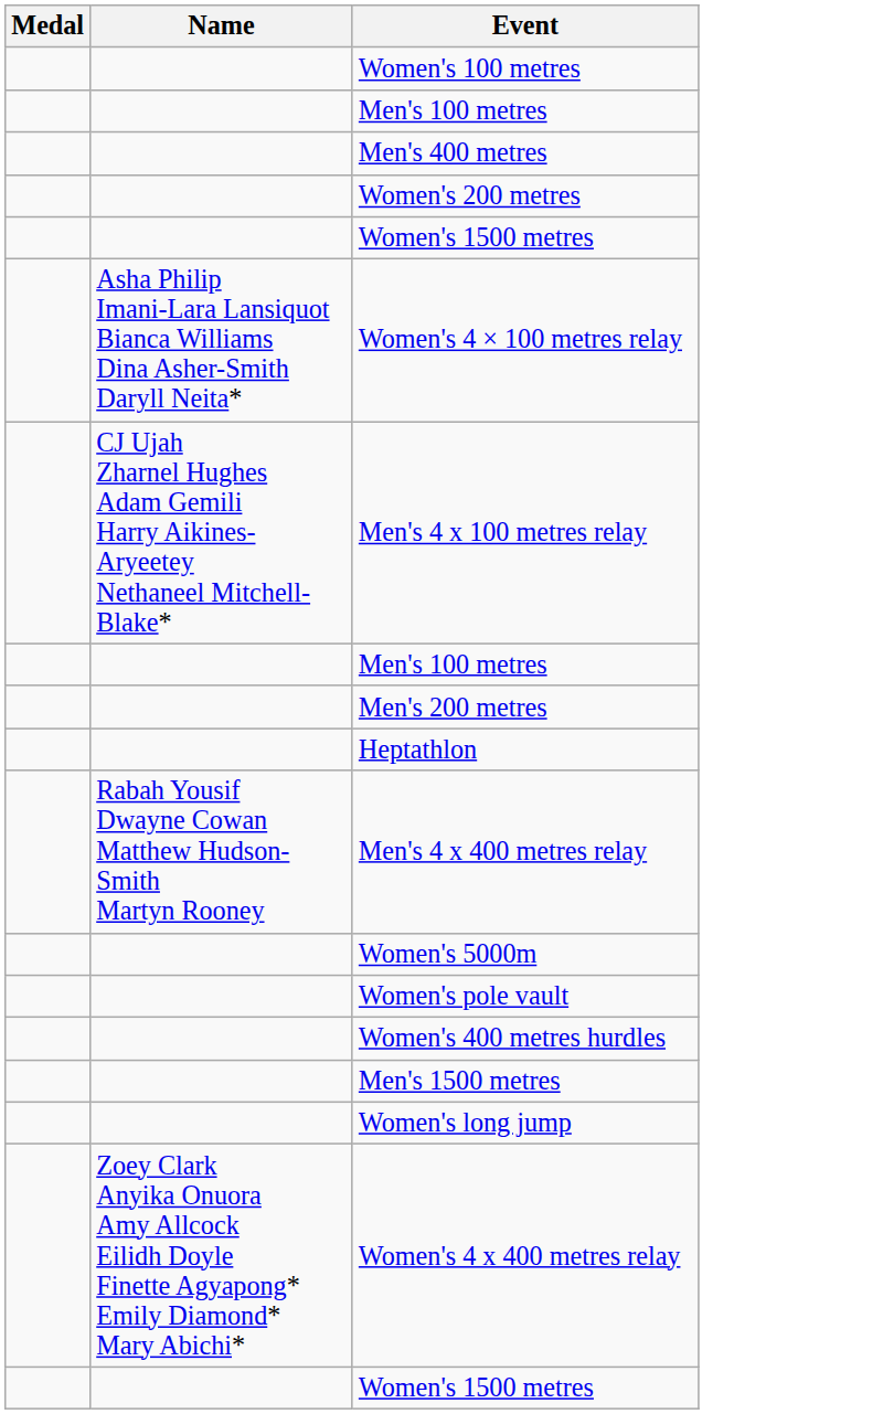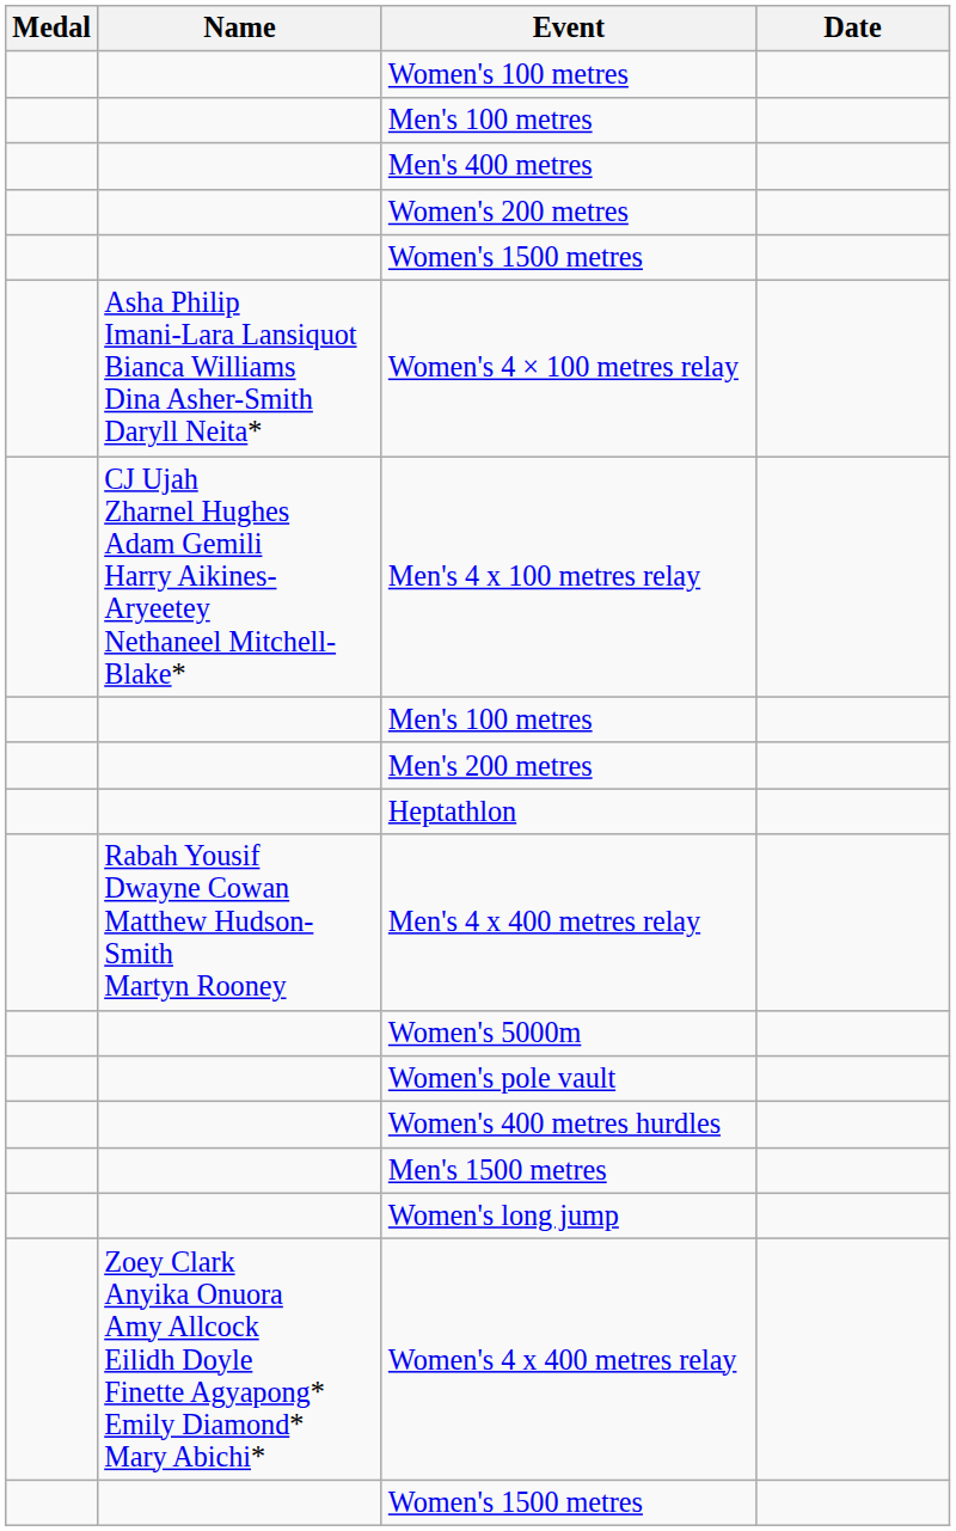 <table class="wikitable sortable" style="font-size:100%">
 <tr>
 <th>Medal</th>
 <th width=150>Name</th>
 <th width=200>Event</th>
+<th width=100>Date</th>
 </tr>
 <tr>
 <td></td>
 <td></td>
 <td><a href='#'>Women's 100 metres</a></td>
+<td></td>
 </tr>
 <tr>
 <td></td>
 <td></td>
 <td><a href='#'>Men's 100 metres</a></td>
+<td></td>
 </tr>
 <tr>
 <td></td>
 <td></td>
 <td><a href='#'>Men's 400 metres</a></td>
+<td></td>
 </tr>
 <tr>
 <td></td>
 <td></td>
 <td><a href='#'>Women's 200 metres</a></td>
+<td></td>
 </tr>
 <tr>
 <td></td>
 <td></td>
 <td><a href='#'>Women's 1500 metres</a></td>
+<td></td>
 </tr>
 <tr>
 <td></td>
 <td><a href='#'>Asha Philip</a><br><a href='#'>Imani-Lara Lansiquot</a><br><a href='#'>Bianca Williams</a><br><a href='#'>Dina Asher-Smith</a><br><a href='#'>Daryll Neita</a>*</td>
 <td><a href='#'>Women's 4 × 100 metres relay</a></td>
+<td></td>
 </tr>
 <tr>
 <td></td>
 <td><a href='#'>CJ Ujah</a><br><a href='#'>Zharnel Hughes</a><br><a href='#'>Adam Gemili</a><br><a href='#'>Harry Aikines-Aryeetey</a><br><a href='#'>Nethaneel Mitchell-Blake</a>*</td>
 <td><a href='#'>Men's 4 x 100 metres relay</a></td>
+<td></td>
 </tr>
 <tr>
 <td></td>
 <td></td>
 <td><a href='#'>Men's 100 metres</a></td>
+<td></td>
 </tr>
 <tr>
 <td></td>
 <td></td>
 <td><a href='#'>Men's 200 metres</a></td>
+<td></td>
 </tr>
 <tr>
 <td></td>
 <td></td>
 <td><a href='#'>Heptathlon</a></td>
+<td></td>
 </tr>
 <tr>
 <td></td>
 <td><a href='#'>Rabah Yousif</a><br><a href='#'>Dwayne Cowan</a><br><a href='#'>Matthew Hudson-Smith</a><br><a href='#'>Martyn Rooney</a></td>
 <td><a href='#'>Men's 4 x 400 metres relay</a></td>
+<td></td>
 </tr>
 <tr>
 <td></td>
 <td></td>
 <td><a href='#'>Women's 5000m</a></td>
+<td></td>
 </tr>
 <tr>
 <td></td>
 <td></td>
 <td><a href='#'>Women's pole vault</a></td>
+<td></td>
 </tr>
 <tr>
 <td></td>
 <td></td>
 <td><a href='#'>Women's 400 metres hurdles</a></td>
+<td></td>
 </tr>
 <tr>
 <td></td>
 <td></td>
 <td><a href='#'>Men's 1500 metres</a></td>
+<td></td>
 </tr>
 <tr>
 <td></td>
 <td></td>
 <td><a href='#'>Women's long jump</a></td>
+<td></td>
 </tr>
 <tr>
 <td></td>
 <td><a href='#'>Zoey Clark</a><br><a href='#'>Anyika Onuora</a><br><a href='#'>Amy Allcock</a><br><a href='#'>Eilidh Doyle</a><br><a href='#'>Finette Agyapong</a>*<br><a href='#'>Emily Diamond</a>*<br><a href='#'>Mary Abichi</a>*</td>
 <td><a href='#'>Women's 4 x 400 metres relay</a></td>
+<td></td>
 </tr>
 <tr>
 <td></td>
 <td></td>
 <td><a href='#'>Women's 1500 metres</a></td>
+<td></td>
 </tr>
 </table>
